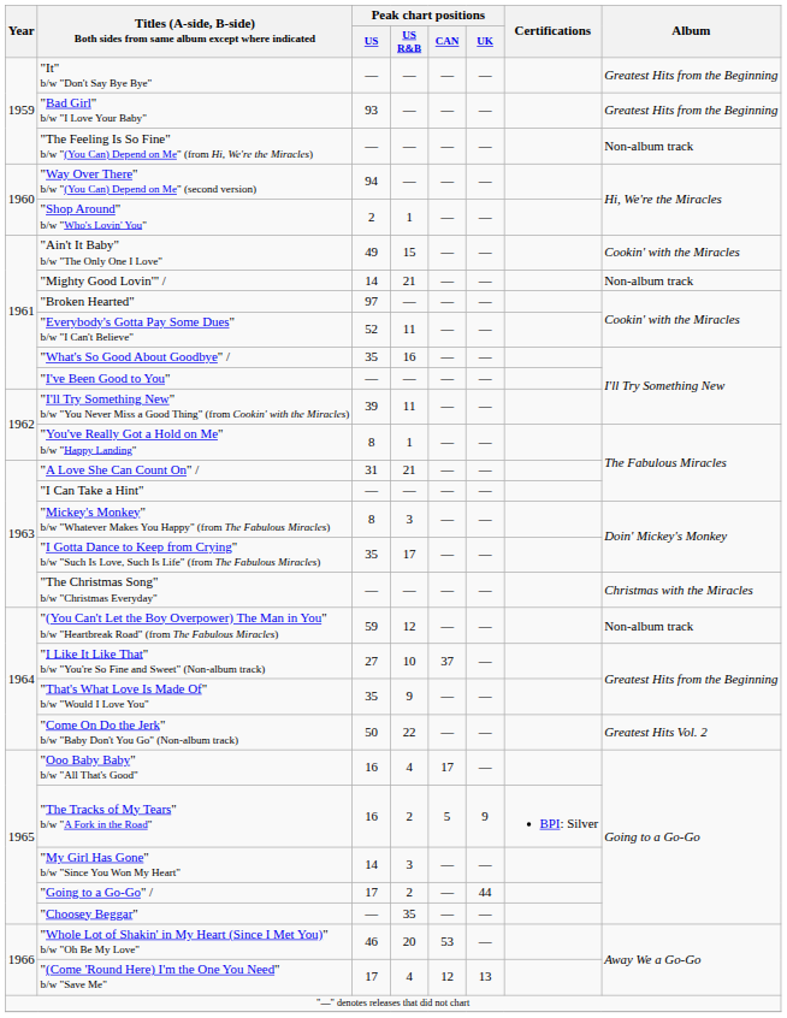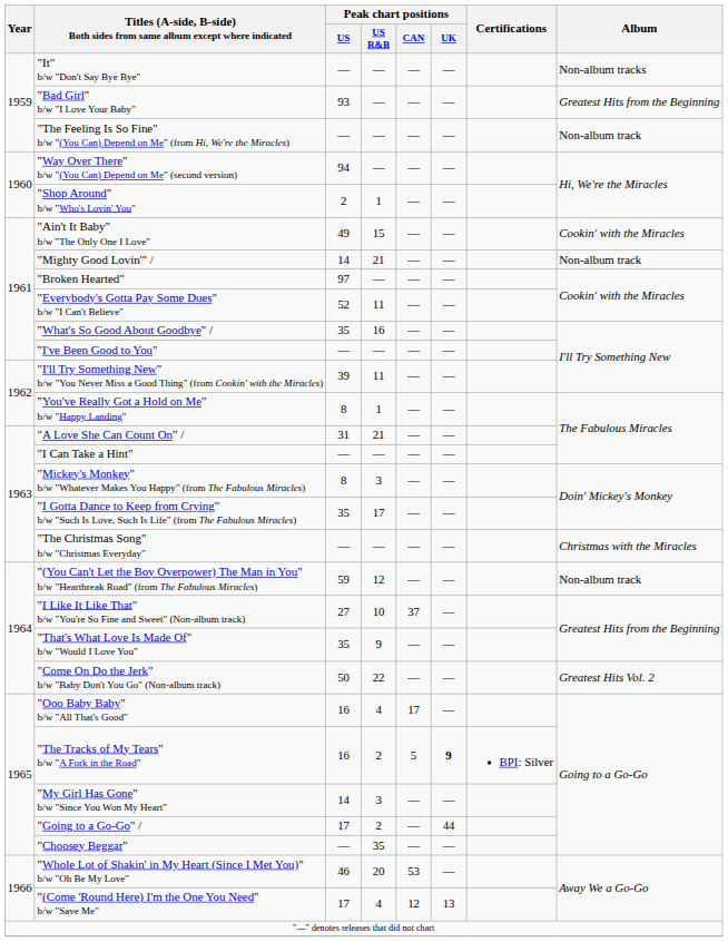 <table class="wikitable">
 <tr>
 <th rowspan="2">Year</th>
 <th rowspan="2">Titles (A-side, B-side)<br><small>Both sides from same album except where indicated</small></th>
 <th colspan="4">Peak chart positions</th>
 <th rowspan="2">Certifications</th>
 <th rowspan="2">Album</th>
 </tr>
 <tr style="font-size:smaller;">
 <th width="40"><a href='#'>US</a><br></th>
 <th width="40"><a href='#'>US R&B</a><br></th>
 <th width="40"><a href='#'>CAN</a><br></th>
 <th width="40"><a href='#'>UK</a><br></th>
 </tr>
 <tr>
 <td rowspan="3">1959</td>
 <td>"It"<br><small>b/w "Don't Say Bye Bye"</small></td>
 <td align="center">—</td>
 <td align="center">—</td>
 <td align="center">—</td>
 <td align="center">—</td>
 <td></td>
-<td align="left"><em>Greatest Hits from the Beginning</em></td>
+<td align="left">Non-album tracks</td>
 </tr>
 <tr>
 <td>"<a href='#'>Bad Girl</a>"<br><small>b/w "I Love Your Baby"</small></td>
 <td align="center">93</td>
 <td align="center">—</td>
 <td align="center">—</td>
 <td align="center">—</td>
 <td></td>
 <td align="left"><em>Greatest Hits from the Beginning</em></td>
 </tr>
 <tr>
 <td>"The Feeling Is So Fine"<br><small>b/w "<a href='#'>(You Can) Depend on Me</a>" (from <em>Hi, We're the Miracles</em>) </small></td>
 <td align="center">—</td>
 <td align="center">—</td>
 <td align="center">—</td>
 <td align="center">—</td>
 <td></td>
 <td align="left">Non-album track</td>
 </tr>
 <tr>
 <td rowspan="2">1960</td>
 <td>"<a href='#'>Way Over There</a>"<br><small>b/w "<a href='#'>(You Can) Depend on Me</a>" (second version)</small></td>
 <td align="center">94</td>
 <td align="center">—</td>
 <td align="center">—</td>
 <td align="center">—</td>
 <td></td>
 <td align="left" rowspan="2"><em>Hi, We're the Miracles</em></td>
 </tr>
 <tr>
 <td>"<a href='#'>Shop Around</a>"<br><small>b/w "<a href='#'>Who's Lovin' You</a>" </small></td>
 <td align="center">2</td>
 <td align="center">1</td>
 <td align="center">—</td>
 <td align="center">—</td>
 <td></td>
 </tr>
 <tr>
 <td rowspan="6">1961</td>
 <td>"Ain't It Baby"<br><small>b/w "The Only One I Love"</small></td>
 <td align="center">49</td>
 <td align="center">15</td>
 <td align="center">—</td>
 <td align="center">—</td>
 <td></td>
 <td align="left"><em>Cookin' with the Miracles</em></td>
 </tr>
 <tr>
 <td>"Mighty Good Lovin'" /</td>
 <td align="center">14</td>
 <td align="center">21</td>
 <td align="center">—</td>
 <td align="center">—</td>
 <td></td>
 <td align="left">Non-album track</td>
 </tr>
 <tr>
 <td>"Broken Hearted"</td>
 <td align="center">97</td>
 <td align="center">—</td>
 <td align="center">—</td>
 <td align="center">—</td>
 <td></td>
 <td align="left" rowspan="2"><em>Cookin' with the Miracles</em></td>
 </tr>
 <tr>
 <td>"<a href='#'>Everybody's Gotta Pay Some Dues</a>"<br><small>b/w "I Can't Believe"</small></td>
 <td align="center">52</td>
 <td align="center">11</td>
 <td align="center">—</td>
 <td align="center">—</td>
 <td></td>
 </tr>
 <tr>
 <td>"<a href='#'>What's So Good About Goodbye</a>" /</td>
 <td align="center">35</td>
 <td align="center">16</td>
 <td align="center">—</td>
 <td align="center">—</td>
 <td></td>
 <td align="left" rowspan="3"><em>I'll Try Something New</em></td>
 </tr>
 <tr>
 <td>"<a href='#'>I've Been Good to You</a>"</td>
 <td align="center">—</td>
 <td align="center">—</td>
 <td align="center">—</td>
 <td align="center">—</td>
 <td></td>
 </tr>
 <tr>
 <td rowspan="2">1962</td>
 <td>"<a href='#'>I'll Try Something New</a>"<br><small>b/w "You Never Miss a Good Thing" (from <em>Cookin' with the Miracles</em>)</small></td>
 <td align="center">39</td>
 <td align="center">11</td>
 <td align="center">—</td>
 <td align="center">—</td>
 <td></td>
 </tr>
 <tr>
 <td>"<a href='#'>You've Really Got a Hold on Me</a>"<br><small>b/w "<a href='#'>Happy Landing</a>" </small></td>
 <td align="center">8</td>
 <td align="center">1</td>
 <td align="center">—</td>
 <td align="center">—</td>
 <td></td>
 <td align="left" rowspan="3"><em>The Fabulous Miracles</em></td>
 </tr>
 <tr>
 <td rowspan="5">1963</td>
 <td>"<a href='#'>A Love She Can Count On</a>" /</td>
 <td align="center">31</td>
 <td align="center">21</td>
 <td align="center">—</td>
 <td align="center">—</td>
 <td></td>
 </tr>
 <tr>
 <td>"I Can Take a Hint"</td>
 <td align="center">—</td>
 <td align="center">—</td>
 <td align="center">—</td>
 <td align="center">—</td>
 <td></td>
 </tr>
 <tr>
 <td>"<a href='#'>Mickey's Monkey</a>"<br><small>b/w "Whatever Makes You Happy" (from <em>The Fabulous Miracles</em>)</small></td>
 <td align="center">8</td>
 <td align="center">3</td>
 <td align="center">—</td>
 <td align="center">—</td>
 <td></td>
 <td align="left" rowspan="2"><em>Doin' Mickey's Monkey</em></td>
 </tr>
 <tr>
 <td>"<a href='#'>I Gotta Dance to Keep from Crying</a>"<br><small>b/w "Such Is Love, Such Is Life" (from <em>The Fabulous Miracles</em>)</small></td>
 <td align="center">35</td>
 <td align="center">17</td>
 <td align="center">—</td>
 <td align="center">—</td>
 <td></td>
 </tr>
 <tr>
 <td>"The Christmas Song"<br><small>b/w "Christmas Everyday"</small></td>
 <td align="center">—</td>
 <td align="center">—</td>
 <td align="center">—</td>
 <td align="center">—</td>
 <td></td>
 <td align="left"><em>Christmas with the Miracles</em></td>
 </tr>
 <tr>
 <td rowspan="4">1964</td>
 <td>"<a href='#'>(You Can't Let the Boy Overpower) The Man in You</a>"<br><small>b/w "Heartbreak Road" (from <em>The Fabulous Miracles</em>) </small></td>
 <td align="center">59</td>
 <td align="center">12</td>
 <td align="center">—</td>
 <td align="center">—</td>
 <td></td>
 <td align="left">Non-album track</td>
 </tr>
 <tr>
 <td>"<a href='#'>I Like It Like That</a>"<br><small>b/w "You're So Fine and Sweet" (Non-album track)</small></td>
 <td align="center">27</td>
 <td align="center">10</td>
 <td align="center">37</td>
 <td align="center">—</td>
 <td></td>
 <td align="left" rowspan="2"><em>Greatest Hits from the Beginning</em></td>
 </tr>
 <tr>
 <td>"<a href='#'>That's What Love Is Made Of</a>"<br><small>b/w "Would I Love You" </small></td>
 <td align="center">35</td>
 <td align="center">9</td>
 <td align="center">—</td>
 <td align="center">—</td>
 <td></td>
 </tr>
 <tr>
 <td>"<a href='#'>Come On Do the Jerk</a>"<br><small>b/w "Baby Don't You Go" (Non-album track) </small></td>
 <td align="center">50</td>
 <td align="center">22</td>
 <td align="center">—</td>
 <td align="center">—</td>
 <td></td>
 <td align="left"><em>Greatest Hits Vol. 2</em></td>
 </tr>
 <tr>
 <td rowspan="5">1965</td>
 <td>"<a href='#'>Ooo Baby Baby</a>"<br><small>b/w "All That's Good" </small></td>
 <td align="center">16</td>
 <td align="center">4</td>
 <td align="center">17</td>
 <td align="center">—</td>
 <td></td>
 <td align="left" rowspan="5"><em>Going to a Go-Go</em></td>
 </tr>
 <tr>
 <td>"<a href='#'>The Tracks of My Tears</a>"<br><small>b/w "<a href='#'>A Fork in the Road</a>"</small></td>
 <td align="center">16</td>
 <td align="center">2</td>
 <td align="center">5</td>
-<td align="center">9</td>
+<td align="center"><strong>9</strong></td>
 <td><br><ul><li><a href='#'>BPI</a>: Silver</li></ul></td>
 </tr>
 <tr>
 <td>"<a href='#'>My Girl Has Gone</a>"<br><small>b/w "Since You Won My Heart" </small></td>
 <td align="center">14</td>
 <td align="center">3</td>
 <td align="center">—</td>
 <td align="center">—</td>
 <td></td>
 </tr>
 <tr>
 <td>"<a href='#'>Going to a Go-Go</a>" /</td>
 <td align="center">17</td>
 <td align="center">2</td>
 <td align="center">—</td>
 <td align="center">44</td>
 <td></td>
 </tr>
 <tr>
 <td>"<a href='#'>Choosey Beggar</a>"</td>
 <td align="center">—</td>
 <td align="center">35</td>
 <td align="center">—</td>
 <td align="center">—</td>
 <td></td>
 </tr>
 <tr>
 <td rowspan="2">1966</td>
 <td>"<a href='#'>Whole Lot of Shakin' in My Heart (Since I Met You)</a>"<br><small>b/w "Oh Be My Love" </small></td>
 <td align="center">46</td>
 <td align="center">20</td>
 <td align="center">53</td>
 <td align="center">—</td>
 <td></td>
 <td align="left" rowspan="2"><em>Away We a Go-Go</em></td>
 </tr>
 <tr>
 <td>"<a href='#'>(Come 'Round Here) I'm the One You Need</a>"<br><small>b/w "Save Me" </small></td>
 <td align="center">17</td>
 <td align="center">4</td>
 <td align="center">12</td>
 <td align="center">13</td>
 <td></td>
 </tr>
 <tr>
 <td align="center" colspan="8" style="font-size:9pt">"—" denotes releases that did not chart</td>
 </tr>
 <tr>
 </tr>
 </table>
